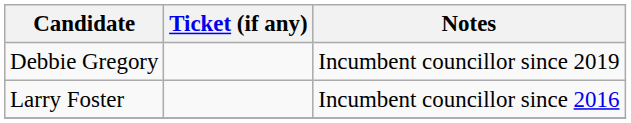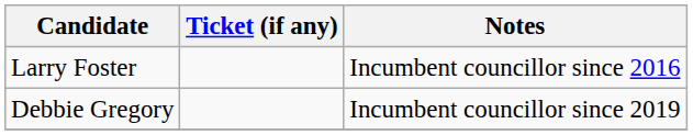 <table class="wikitable" style="font-size: 95%">
 <tr>
 <th>Candidate</th>
 <th><a href='#'>Ticket</a> (if any)</th>
 <th>Notes</th>
 </tr>
 <tr>
+<td>Larry Foster</td>
+<td></td>
+<td>Incumbent councillor since <a href='#'>2016</a></td>
+</tr>
+<tr>
 <td>Debbie Gregory</td>
 <td></td>
 <td>Incumbent councillor since 2019</td>
 </tr>
 <tr>
-<td>Larry Foster</td>
-<td></td>
-<td>Incumbent councillor since <a href='#'>2016</a></td>
-</tr>
-<tr>
 </tr>
 </table>
